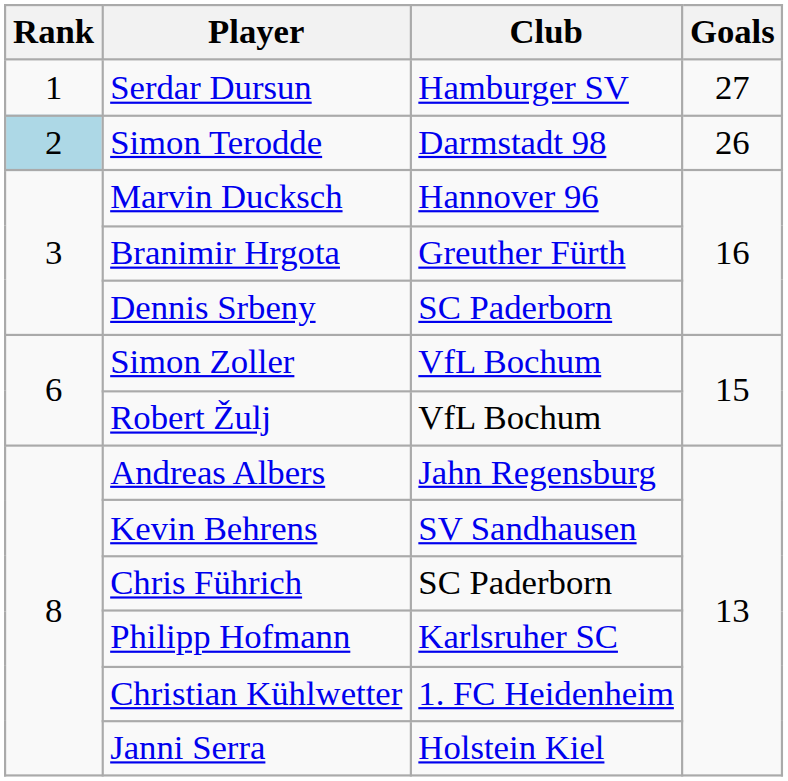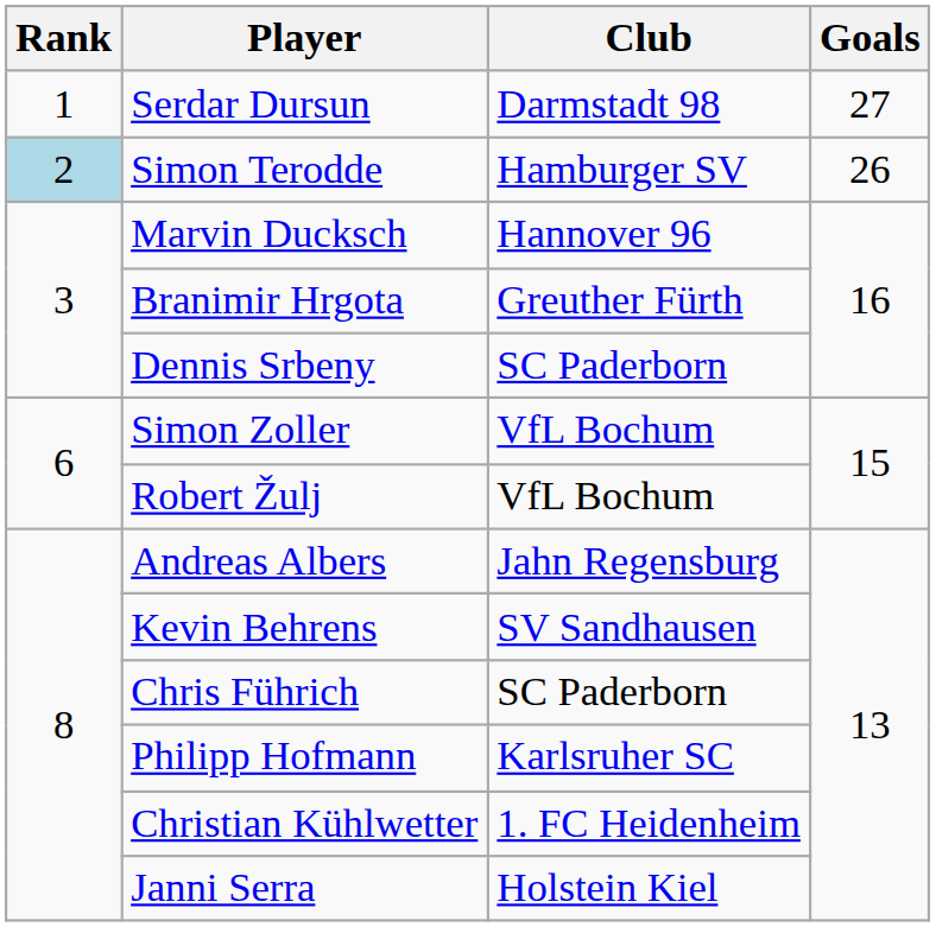 <table class="wikitable sortable" style="text-align:center">
 <tr>
 <th>Rank</th>
 <th>Player</th>
 <th>Club</th>
 <th>Goals</th>
 </tr>
 <tr>
 <td>1</td>
 <td align="left"> <a href='#'>Serdar Dursun</a></td>
-<td align="left"><a href='#'>Hamburger SV</a></td>
+<td align="left"><a href='#'>Darmstadt 98</a></td>
 <td>27</td>
 </tr>
 <tr>
 <td style="background: lightblue;">2</td>
 <td align="left"> <a href='#'>Simon Terodde</a></td>
-<td align="left"><a href='#'>Darmstadt 98</a></td>
+<td align="left"><a href='#'>Hamburger SV</a></td>
 <td>26</td>
 </tr>
 <tr>
 <td rowspan=3>3</td>
 <td align="left"> <a href='#'>Marvin Ducksch</a></td>
 <td align="left"><a href='#'>Hannover 96</a></td>
 <td rowspan=3>16</td>
 </tr>
 <tr>
 <td align="left"> <a href='#'>Branimir Hrgota</a></td>
 <td align="left"><a href='#'>Greuther Fürth</a></td>
 </tr>
 <tr>
 <td align="left"> <a href='#'>Dennis Srbeny</a></td>
 <td align="left"><a href='#'>SC Paderborn</a></td>
 </tr>
 <tr>
 <td rowspan=2>6</td>
 <td align="left"> <a href='#'>Simon Zoller</a></td>
 <td align="left"><a href='#'>VfL Bochum</a></td>
 <td rowspan=2>15</td>
 </tr>
 <tr>
 <td align="left"> <a href='#'>Robert Žulj</a></td>
 <td align="left">VfL Bochum</td>
 </tr>
 <tr>
 <td rowspan=6>8</td>
 <td align="left"> <a href='#'>Andreas Albers</a></td>
 <td align="left"><a href='#'>Jahn Regensburg</a></td>
 <td rowspan=6>13</td>
 </tr>
 <tr>
 <td align="left"> <a href='#'>Kevin Behrens</a></td>
 <td align="left"><a href='#'>SV Sandhausen</a></td>
 </tr>
 <tr>
 <td align="left"> <a href='#'>Chris Führich</a></td>
 <td align="left">SC Paderborn</td>
 </tr>
 <tr>
 <td align="left"> <a href='#'>Philipp Hofmann</a></td>
 <td align="left"><a href='#'>Karlsruher SC</a></td>
 </tr>
 <tr>
 <td align="left"> <a href='#'>Christian Kühlwetter</a></td>
 <td align="left"><a href='#'>1. FC Heidenheim</a></td>
 </tr>
 <tr>
 <td align="left"> <a href='#'>Janni Serra</a></td>
 <td align="left"><a href='#'>Holstein Kiel</a></td>
 </tr>
 </table>
